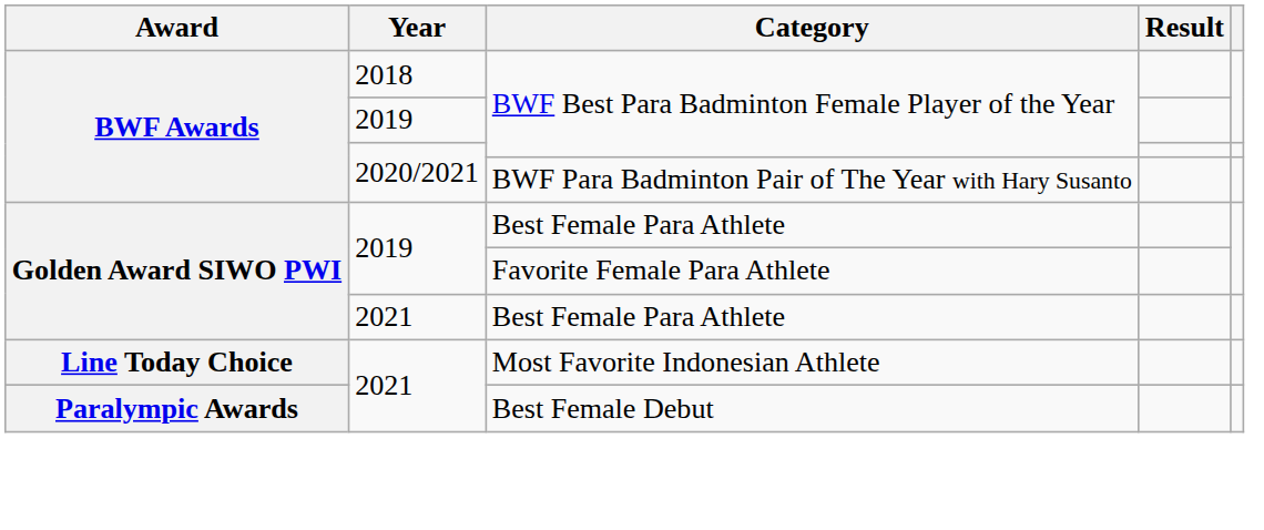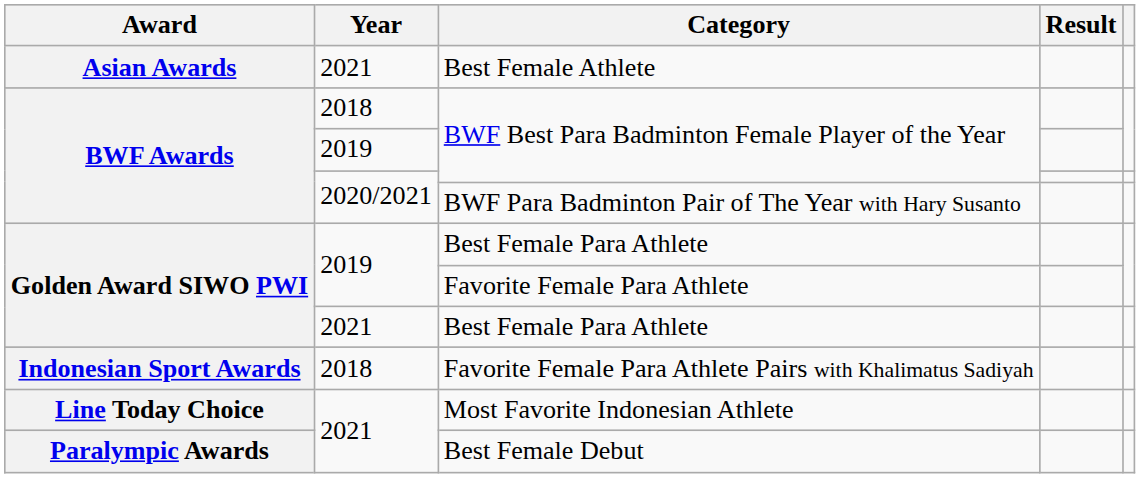 <table class="wikitable plainrowheaders sortable">
 <tr>
 <th scope="col">Award</th>
 <th scope="col">Year</th>
 <th scope="col">Category</th>
 <th scope="col">Result</th>
 <th scope="col" class="unsortable"></th>
+</tr>
+<tr>
+<th scope="row"><a href='#'>Asian Awards</a></th>
+<td>2021</td>
+<td>Best Female Athlete</td>
+<td></td>
+<td></td>
 </tr>
 <tr>
 <th rowspan="4" scope="row"><a href='#'>BWF Awards</a></th>
 <td>2018</td>
 <td rowspan="3"><a href='#'>BWF</a> Best Para Badminton Female Player of the Year</td>
 <td></td>
 <td rowspan=2></td>
 </tr>
 <tr>
 <td>2019</td>
 <td></td>
 </tr>
 <tr>
 <td rowspan="2">2020/2021</td>
 <td></td>
 <td></td>
 </tr>
 <tr>
 <td>BWF Para Badminton Pair of The Year <small>with Hary Susanto</small></td>
 <td></td>
 <td></td>
 </tr>
 <tr>
 <th rowspan="3" scope="row">Golden Award SIWO <a href='#'>PWI</a></th>
 <td rowspan="2">2019</td>
 <td>Best Female Para Athlete</td>
 <td></td>
 <td rowspan="2"></td>
 </tr>
 <tr>
 <td>Favorite Female Para Athlete</td>
 <td></td>
 </tr>
 <tr>
 <td>2021</td>
 <td>Best Female Para Athlete</td>
 <td></td>
 <td></td>
 </tr>
 <tr>
+<th scope="row"><a href='#'>Indonesian Sport Awards</a></th>
+<td>2018</td>
+<td>Favorite Female Para Athlete Pairs <small>with Khalimatus Sadiyah </small></td>
+<td></td>
+<td></td>
+</tr>
+<tr>
 <th scope="row"><a href='#'>Line</a> Today Choice</th>
 <td rowspan="2">2021</td>
 <td>Most Favorite Indonesian Athlete</td>
 <td></td>
 <td></td>
 </tr>
 <tr>
 <th scope="row"><a href='#'>Paralympic</a> Awards</th>
 <td>Best Female Debut</td>
 <td></td>
 <td></td>
 </tr>
 </table>
